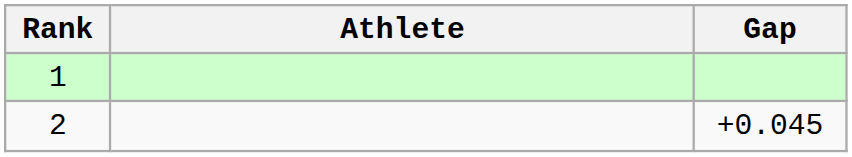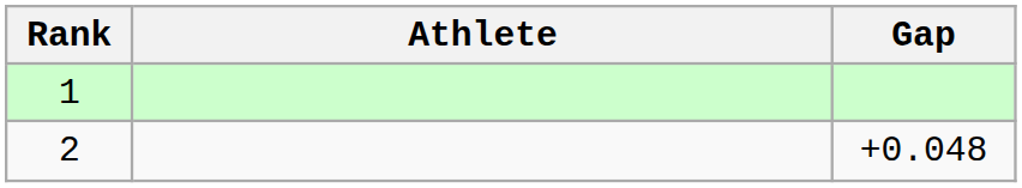 <table class=wikitable style="text-align:center">
 <tr>
 <th width=40>Rank</th>
 <th width=250>Athlete</th>
 <th width=60>Gap</th>
 </tr>
 <tr bgcolor="ccffcc">
 <td>1</td>
 <td align=left></td>
 <td></td>
 </tr>
 <tr>
 <td>2</td>
 <td align=left></td>
-<td>+0.045</td>
+<td>+0.048</td>
 </tr>
 </table>
